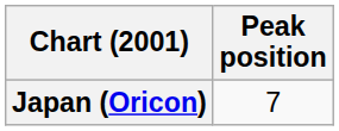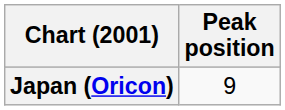 <table class="wikitable plainrowheaders sortable" style="text-align:center;">
 <tr>
 <th scope="col">Chart (2001)</th>
 <th scope="col">Peak<br>position</th>
 </tr>
 <tr>
 <th scope="row">Japan (<a href='#'>Oricon</a>)</th>
-<td>7</td>
+<td>9</td>
 </tr>
 </table>
